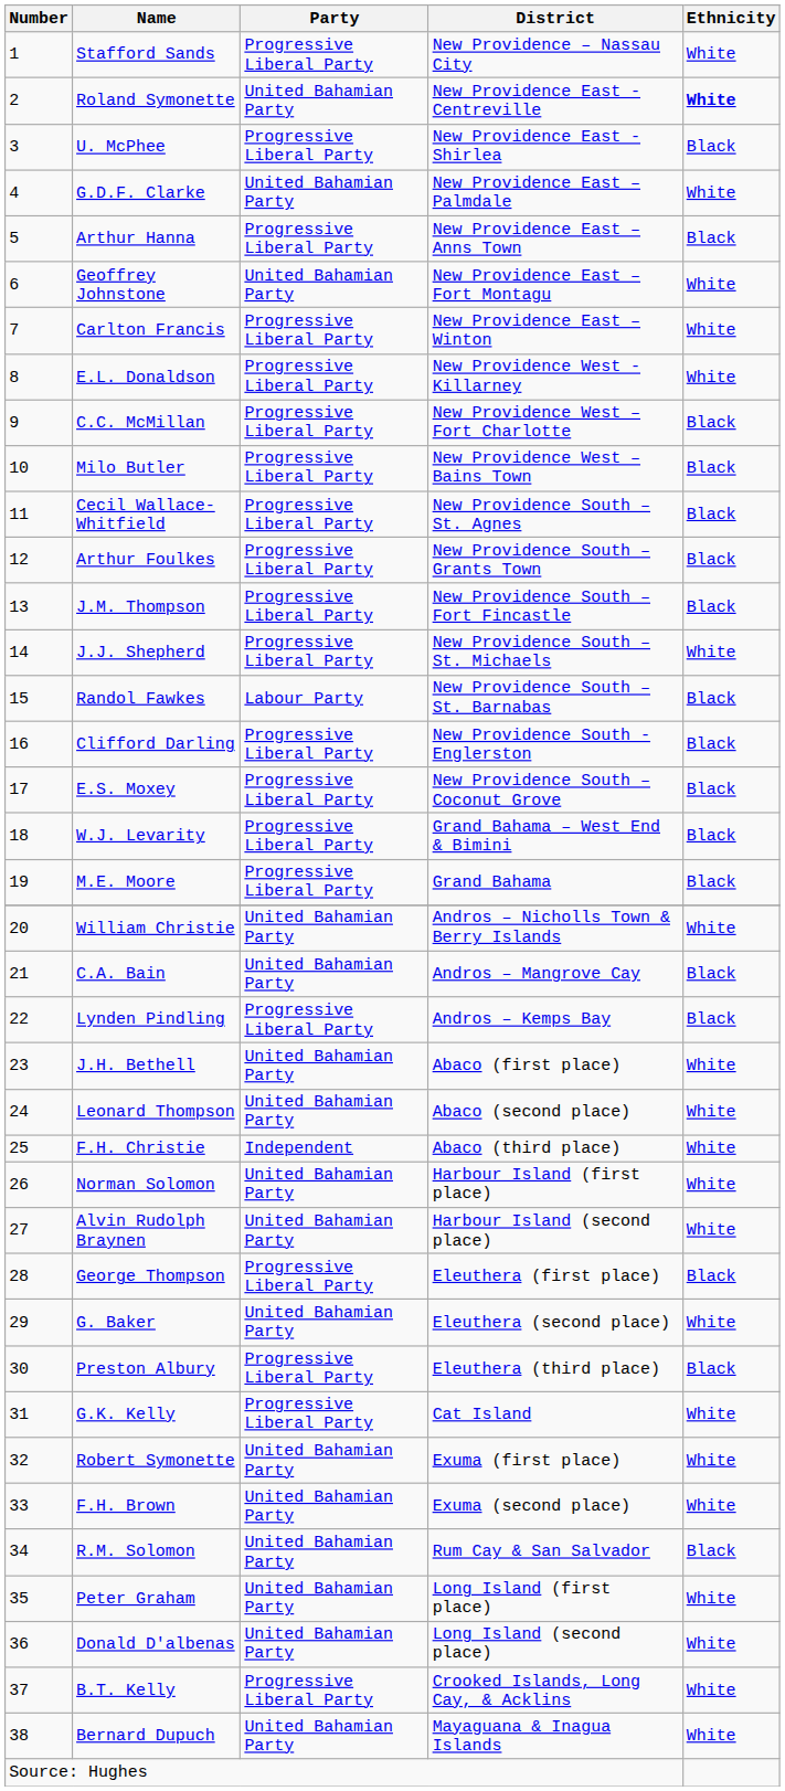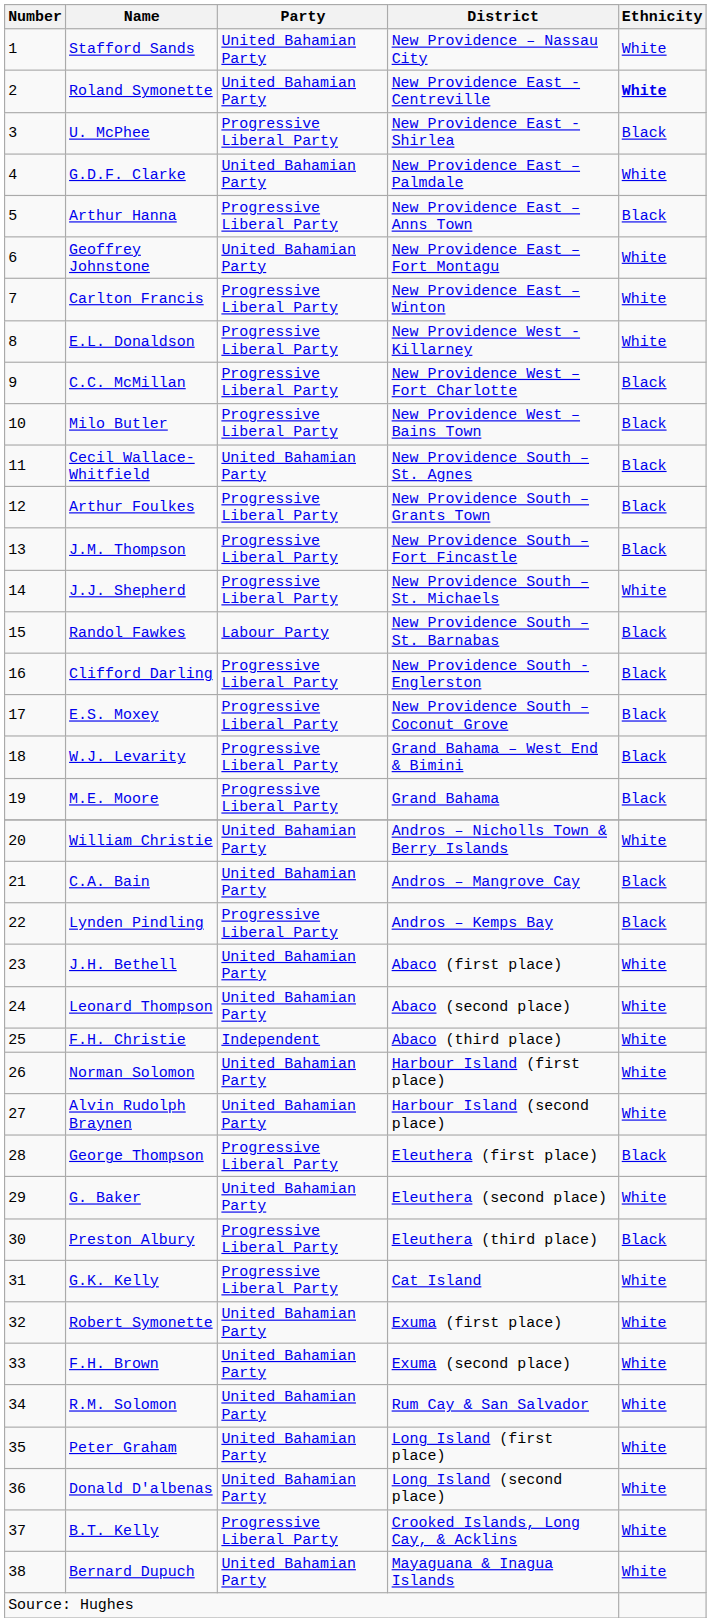 <table class="sortable wikitable">
 <tr>
 <th>Number</th>
 <th>Name</th>
 <th>Party</th>
 <th>District</th>
 <th>Ethnicity</th>
 </tr>
 <tr>
 <td>1</td>
 <td><a href='#'>Stafford Sands</a></td>
-<td><a href='#'>Progressive Liberal Party</a></td>
+<td><a href='#'>United Bahamian Party</a></td>
 <td><a href='#'>New Providence – Nassau City</a></td>
 <td><a href='#'>White</a></td>
 </tr>
 <tr>
 <td>2</td>
 <td><a href='#'>Roland Symonette</a></td>
 <td><a href='#'>United Bahamian Party</a></td>
 <td><a href='#'>New Providence East - Centreville</a></td>
 <td><strong><a href='#'>White</a></strong></td>
 </tr>
 <tr>
 <td>3</td>
 <td><a href='#'>U. McPhee</a></td>
 <td><a href='#'>Progressive Liberal Party</a></td>
 <td><a href='#'>New Providence East - Shirlea</a></td>
 <td><a href='#'>Black</a></td>
 </tr>
 <tr>
 <td>4</td>
 <td><a href='#'>G.D.F. Clarke</a></td>
 <td><a href='#'>United Bahamian Party</a></td>
 <td><a href='#'>New Providence East – Palmdale</a></td>
 <td><a href='#'>White</a></td>
 </tr>
 <tr>
 <td>5</td>
 <td><a href='#'>Arthur Hanna</a></td>
 <td><a href='#'>Progressive Liberal Party</a></td>
 <td><a href='#'>New Providence East – Anns Town</a></td>
 <td><a href='#'>Black</a></td>
 </tr>
 <tr>
 <td>6</td>
 <td><a href='#'>Geoffrey Johnstone</a></td>
 <td><a href='#'>United Bahamian Party</a></td>
 <td><a href='#'>New Providence East – Fort Montagu</a></td>
 <td><a href='#'>White</a></td>
 </tr>
 <tr>
 <td>7</td>
 <td><a href='#'>Carlton Francis</a></td>
 <td><a href='#'>Progressive Liberal Party</a></td>
 <td><a href='#'>New Providence East – Winton</a></td>
 <td><a href='#'>White</a></td>
 </tr>
 <tr>
 <td>8</td>
 <td><a href='#'>E.L. Donaldson</a></td>
 <td><a href='#'>Progressive Liberal Party</a></td>
 <td><a href='#'>New Providence West - Killarney</a></td>
 <td><a href='#'>White</a></td>
 </tr>
 <tr>
 <td>9</td>
 <td><a href='#'>C.C. McMillan</a></td>
 <td><a href='#'>Progressive Liberal Party</a></td>
 <td><a href='#'>New Providence West – Fort Charlotte</a></td>
 <td><a href='#'>Black</a></td>
 </tr>
 <tr>
 <td>10</td>
 <td><a href='#'>Milo Butler</a></td>
 <td><a href='#'>Progressive Liberal Party</a></td>
 <td><a href='#'>New Providence West – Bains Town</a></td>
 <td><a href='#'>Black</a></td>
 </tr>
 <tr>
 <td>11</td>
 <td><a href='#'>Cecil Wallace-Whitfield</a></td>
-<td><a href='#'>Progressive Liberal Party</a></td>
+<td><a href='#'>United Bahamian Party</a></td>
 <td><a href='#'>New Providence South – St. Agnes</a></td>
 <td><a href='#'>Black</a></td>
 </tr>
 <tr>
 <td>12</td>
 <td><a href='#'>Arthur Foulkes</a></td>
 <td><a href='#'>Progressive Liberal Party</a></td>
 <td><a href='#'>New Providence South – Grants Town</a></td>
 <td><a href='#'>Black</a></td>
 </tr>
 <tr>
 <td>13</td>
 <td><a href='#'>J.M. Thompson</a></td>
 <td><a href='#'>Progressive Liberal Party</a></td>
 <td><a href='#'>New Providence South – Fort Fincastle</a></td>
 <td><a href='#'>Black</a></td>
 </tr>
 <tr>
 <td>14</td>
 <td><a href='#'>J.J. Shepherd</a></td>
 <td><a href='#'>Progressive Liberal Party</a></td>
 <td><a href='#'>New Providence South – St. Michaels</a></td>
 <td><a href='#'>White</a></td>
 </tr>
 <tr>
 <td>15</td>
 <td><a href='#'>Randol Fawkes</a></td>
 <td><a href='#'>Labour Party</a></td>
 <td><a href='#'>New Providence South – St. Barnabas</a></td>
 <td><a href='#'>Black</a></td>
 </tr>
 <tr>
 <td>16</td>
 <td><a href='#'>Clifford Darling</a></td>
 <td><a href='#'>Progressive Liberal Party</a></td>
 <td><a href='#'>New Providence South - Englerston</a></td>
 <td><a href='#'>Black</a></td>
 </tr>
 <tr>
 <td>17</td>
 <td><a href='#'>E.S. Moxey</a></td>
 <td><a href='#'>Progressive Liberal Party</a></td>
 <td><a href='#'>New Providence South – Coconut Grove</a></td>
 <td><a href='#'>Black</a></td>
 </tr>
 <tr>
 <td>18</td>
 <td><a href='#'>W.J. Levarity</a></td>
 <td><a href='#'>Progressive Liberal Party</a></td>
 <td><a href='#'>Grand Bahama – West End & Bimini</a></td>
 <td><a href='#'>Black</a></td>
 </tr>
 <tr>
 <td>19</td>
 <td><a href='#'>M.E. Moore</a></td>
 <td><a href='#'>Progressive Liberal Party</a></td>
 <td><a href='#'>Grand Bahama</a></td>
 <td><a href='#'>Black</a></td>
 </tr>
 <tr>
 </tr>
 <tr>
 <td>20</td>
 <td><a href='#'>William Christie</a></td>
 <td><a href='#'>United Bahamian Party</a></td>
 <td><a href='#'>Andros – Nicholls Town & Berry Islands</a></td>
 <td><a href='#'>White</a></td>
 </tr>
 <tr>
 <td>21</td>
 <td><a href='#'>C.A. Bain</a></td>
 <td><a href='#'>United Bahamian Party</a></td>
 <td><a href='#'>Andros – Mangrove Cay</a></td>
 <td><a href='#'>Black</a></td>
 </tr>
 <tr>
 <td>22</td>
 <td><a href='#'>Lynden Pindling</a></td>
 <td><a href='#'>Progressive Liberal Party</a></td>
 <td><a href='#'>Andros – Kemps Bay</a></td>
 <td><a href='#'>Black</a></td>
 </tr>
 <tr>
 <td>23</td>
 <td><a href='#'>J.H. Bethell</a></td>
 <td><a href='#'>United Bahamian Party</a></td>
 <td><a href='#'>Abaco</a> (first place)</td>
 <td><a href='#'>White</a></td>
 </tr>
 <tr>
 <td>24</td>
 <td><a href='#'>Leonard Thompson</a></td>
 <td><a href='#'>United Bahamian Party</a></td>
 <td><a href='#'>Abaco</a> (second place)</td>
 <td><a href='#'>White</a></td>
 </tr>
 <tr>
 <td>25</td>
 <td><a href='#'>F.H. Christie</a></td>
 <td><a href='#'>Independent</a></td>
 <td><a href='#'>Abaco</a> (third place)</td>
 <td><a href='#'>White</a></td>
 </tr>
 <tr>
 <td>26</td>
 <td><a href='#'>Norman Solomon</a></td>
 <td><a href='#'>United Bahamian Party</a></td>
 <td><a href='#'>Harbour Island</a> (first place)</td>
 <td><a href='#'>White</a></td>
 </tr>
 <tr>
 <td>27</td>
 <td><a href='#'>Alvin Rudolph Braynen</a></td>
 <td><a href='#'>United Bahamian Party</a></td>
 <td><a href='#'>Harbour Island</a> (second place)</td>
 <td><a href='#'>White</a></td>
 </tr>
 <tr>
 <td>28</td>
 <td><a href='#'>George Thompson</a></td>
 <td><a href='#'>Progressive Liberal Party</a></td>
 <td><a href='#'>Eleuthera</a> (first place)</td>
 <td><a href='#'>Black</a></td>
 </tr>
 <tr>
 <td>29</td>
 <td><a href='#'>G. Baker</a></td>
 <td><a href='#'>United Bahamian Party</a></td>
 <td><a href='#'>Eleuthera</a> (second place)</td>
 <td><a href='#'>White</a></td>
 </tr>
 <tr>
 <td>30</td>
 <td><a href='#'>Preston Albury</a></td>
 <td><a href='#'>Progressive Liberal Party</a></td>
 <td><a href='#'>Eleuthera</a> (third place)</td>
 <td><a href='#'>Black</a></td>
 </tr>
 <tr>
 <td>31</td>
 <td><a href='#'>G.K. Kelly</a></td>
 <td><a href='#'>Progressive Liberal Party</a></td>
 <td><a href='#'>Cat Island</a></td>
 <td><a href='#'>White</a></td>
 </tr>
 <tr>
 <td>32</td>
 <td><a href='#'>Robert Symonette</a></td>
 <td><a href='#'>United Bahamian Party</a></td>
 <td><a href='#'>Exuma</a> (first place)</td>
 <td><a href='#'>White</a></td>
 </tr>
 <tr>
 <td>33</td>
 <td><a href='#'>F.H. Brown</a></td>
 <td><a href='#'>United Bahamian Party</a></td>
 <td><a href='#'>Exuma</a> (second place)</td>
 <td><a href='#'>White</a></td>
 </tr>
 <tr>
 <td>34</td>
 <td><a href='#'>R.M. Solomon</a></td>
 <td><a href='#'>United Bahamian Party</a></td>
 <td><a href='#'>Rum Cay & San Salvador</a></td>
-<td><a href='#'>Black</a></td>
+<td><a href='#'>White</a></td>
 </tr>
 <tr>
 <td>35</td>
 <td><a href='#'>Peter Graham</a></td>
 <td><a href='#'>United Bahamian Party</a></td>
 <td><a href='#'>Long Island</a> (first place)</td>
 <td><a href='#'>White</a></td>
 </tr>
 <tr>
 <td>36</td>
 <td><a href='#'>Donald D'albenas</a></td>
 <td><a href='#'>United Bahamian Party</a></td>
 <td><a href='#'>Long Island</a> (second place)</td>
 <td><a href='#'>White</a></td>
 </tr>
 <tr>
 <td>37</td>
 <td><a href='#'>B.T. Kelly</a></td>
 <td><a href='#'>Progressive Liberal Party</a></td>
 <td><a href='#'>Crooked Islands, Long Cay, & Acklins</a></td>
 <td><a href='#'>White</a></td>
 </tr>
 <tr>
 <td>38</td>
 <td><a href='#'>Bernard Dupuch</a></td>
 <td><a href='#'>United Bahamian Party</a></td>
 <td><a href='#'>Mayaguana & Inagua Islands</a></td>
 <td><a href='#'>White</a></td>
 </tr>
 <tr>
 <td align=left colspan=4>Source: Hughes</td>
 </tr>
 </table>
